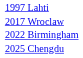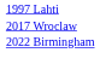 <table>
 <tr>
 <td><a href='#'>1997 Lahti</a></td>
 <td></td>
 <td></td>
 <td></td>
 </tr>
 <tr>
 <td><a href='#'>2017 Wroclaw</a></td>
 <td></td>
 <td></td>
 <td></td>
 </tr>
 <tr>
 <td><a href='#'>2022 Birmingham</a></td>
 <td></td>
 <td></td>
 <td></td>
 </tr>
-<tr>
-<td><a href='#'>2025 Chengdu</a></td>
-<td></td>
-<td></td>
-<td></td>
-</tr>
 </table>
